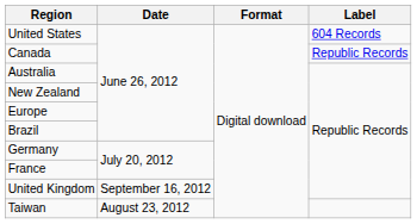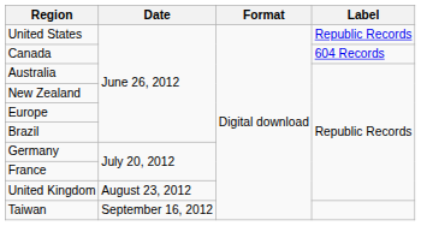 <table class=wikitable>
 <tr>
 <th>Region</th>
 <th>Date</th>
 <th>Format</th>
 <th>Label</th>
 </tr>
 <tr>
 <td>United States</td>
 <td rowspan="6">June 26, 2012</td>
 <td rowspan="10">Digital download</td>
-<td><a href='#'>604 Records</a></td>
+<td><a href='#'>Republic Records</a></td>
 </tr>
 <tr>
 <td>Canada</td>
-<td><a href='#'>Republic Records</a></td>
+<td><a href='#'>604 Records</a></td>
 </tr>
 <tr>
 <td>Australia</td>
 <td rowspan="7">Republic Records</td>
 </tr>
 <tr>
 <td>New Zealand</td>
 </tr>
 <tr>
 <td>Europe</td>
 </tr>
 <tr>
 <td>Brazil</td>
 </tr>
 <tr>
 <td>Germany</td>
 <td rowspan="2">July 20, 2012</td>
 </tr>
 <tr>
 <td>France</td>
 </tr>
 <tr>
 <td>United Kingdom</td>
-<td>September 16, 2012</td>
+<td>August 23, 2012</td>
 </tr>
 <tr>
 <td>Taiwan</td>
-<td>August 23, 2012</td>
+<td>September 16, 2012</td>
 <td></td>
 </tr>
 </table>
